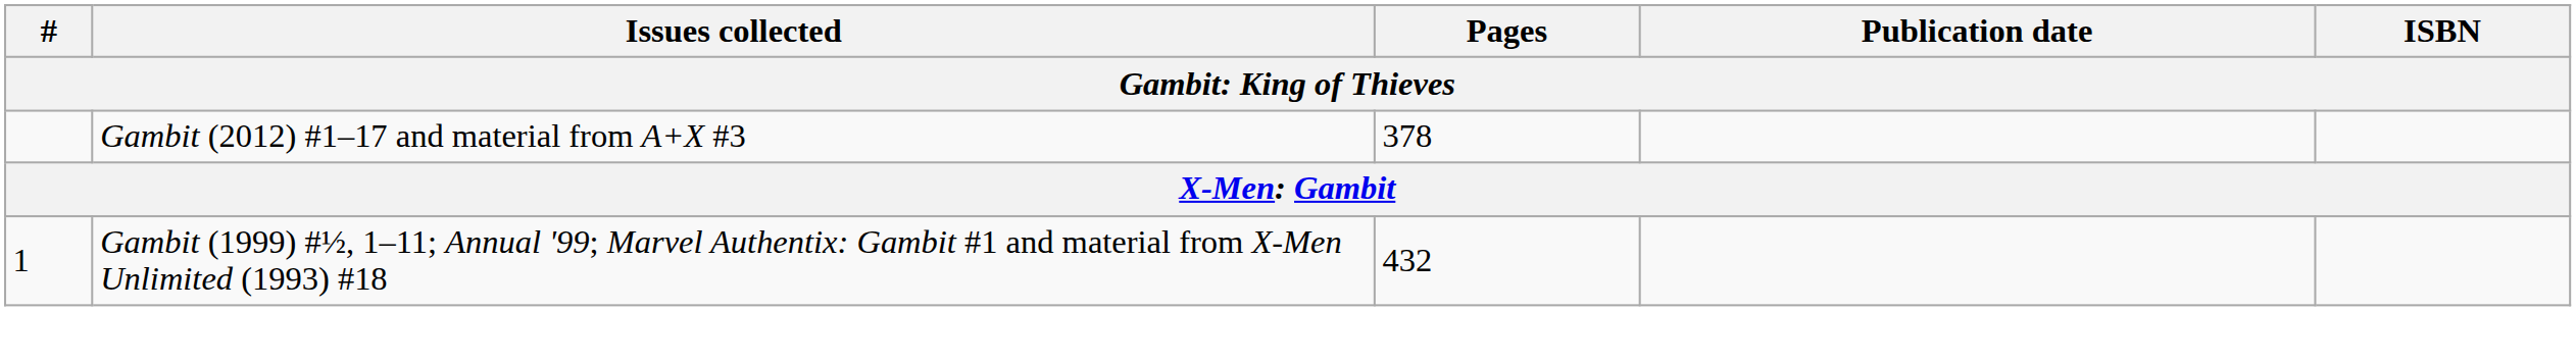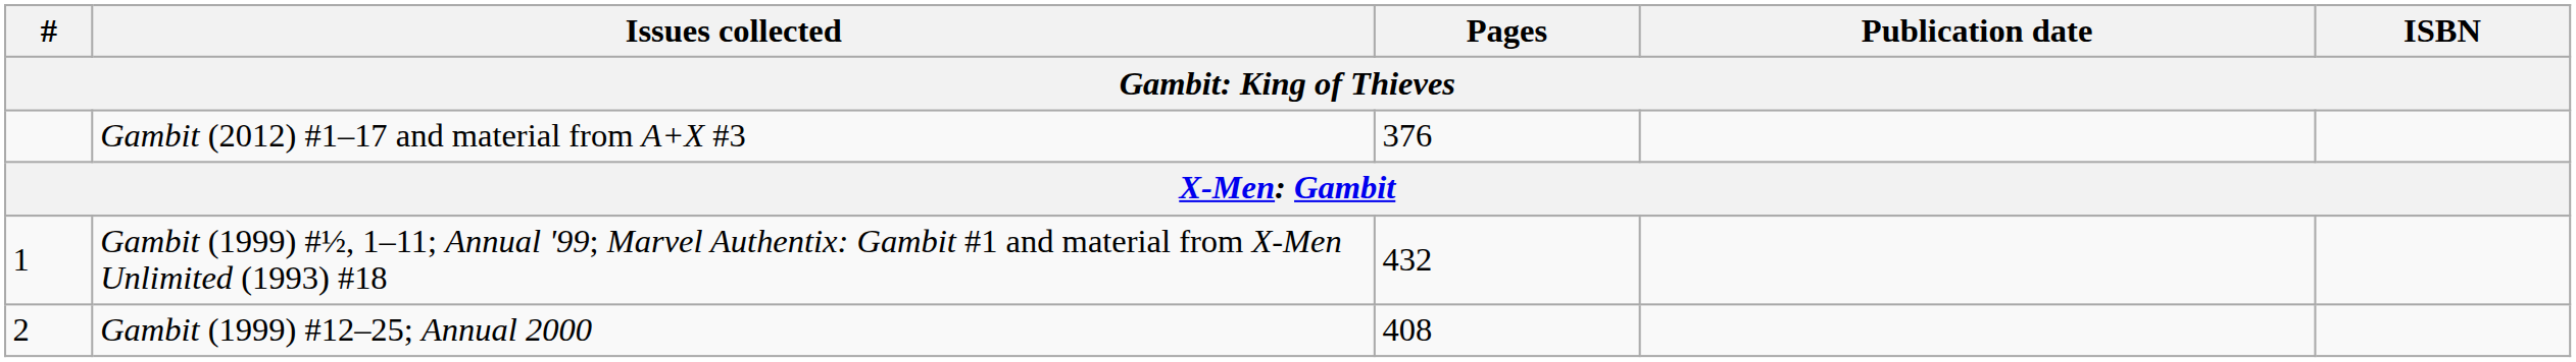 <table class="wikitable sortable" width=98%>
 <tr>
 <th class="unsortable">#</th>
 <th class="unsortable" width="50%">Issues collected</th>
 <th>Pages</th>
 <th>Publication date</th>
 <th class="unsortable">ISBN</th>
 </tr>
 <tr>
 <th colspan="5"><strong><em>Gambit: King of Thieves</em></strong></th>
 </tr>
 <tr>
 <td></td>
 <td><em>Gambit</em> (2012) #1–17 and material from <em>A+X</em> #3</td>
-<td>378</td>
+<td>376</td>
 <td></td>
 <td></td>
 </tr>
 <tr>
 <th colspan="5"><strong><em><a href='#'>X-Men</a>: <a href='#'>Gambit</a></em></strong></th>
 </tr>
 <tr>
 <td>1</td>
 <td><em>Gambit</em> (1999) #½, 1–11; <em>Annual '99</em>; <em> Marvel Authentix: Gambit</em> #1 and material from <em>X-Men Unlimited</em> (1993) #18</td>
 <td>432</td>
 <td></td>
 <td></td>
 </tr>
+<tr>
+<td>2</td>
+<td><em>Gambit</em> (1999) #12–25; <em>Annual 2000</em></td>
+<td>408</td>
+<td></td>
+<td></td>
+</tr>
 </table>
